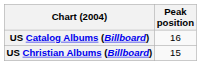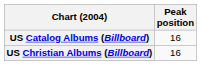 <table class="wikitable sortable plainrowheaders">
 <tr>
 <th scope="col">Chart (2004)</th>
 <th scope="col">Peak<br>position</th>
 </tr>
 <tr>
 <th scope="row">US <a href='#'>Catalog Albums</a> (<em><a href='#'>Billboard</a></em>)</th>
 <td align="center">16</td>
 </tr>
 <tr>
 <th scope="row">US <a href='#'>Christian Albums</a> (<em><a href='#'>Billboard</a></em>)</th>
-<td align="center">15</td>
+<td align="center">16</td>
 </tr>
 </table>
